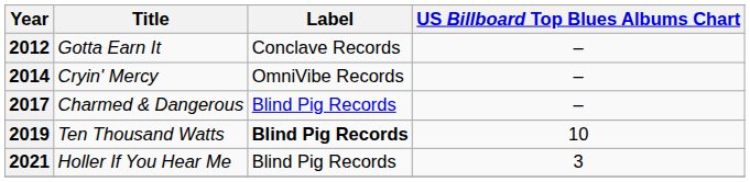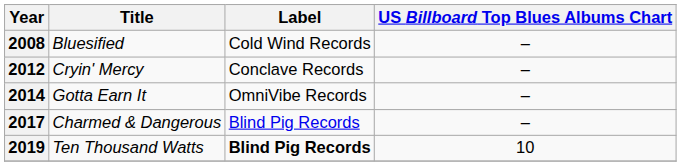 <table class="sortable wikitable">
 <tr>
 <th>Year</th>
 <th>Title</th>
 <th>Label</th>
 <th><a href='#'>US <em>Billboard</em> Top Blues Albums Chart</a></th>
 </tr>
 <tr>
+<th>2008</th>
+<td><em>Bluesified</em></td>
+<td>Cold Wind Records</td>
+<td align=center>–</td>
+</tr>
+<tr>
 <th>2012</th>
-<td><em>Gotta Earn It</em></td>
+<td><em>Cryin' Mercy</em></td>
 <td>Conclave Records</td>
 <td align=center>–</td>
 </tr>
 <tr>
 <th>2014</th>
-<td><em>Cryin' Mercy</em></td>
+<td><em>Gotta Earn It</em></td>
 <td>OmniVibe Records</td>
 <td align=center>–</td>
 </tr>
 <tr>
 <th>2017</th>
 <td><em>Charmed & Dangerous</em></td>
 <td><a href='#'>Blind Pig Records</a></td>
 <td align=center>–</td>
 </tr>
 <tr>
 <th>2019</th>
 <td><em>Ten Thousand Watts</em></td>
 <td><strong>Blind Pig Records</strong></td>
 <td align=center>10</td>
 </tr>
 <tr>
-<th>2021</th>
-<td><em>Holler If You Hear Me</em></td>
-<td>Blind Pig Records</td>
-<td align=center>3</td>
-</tr>
-<tr>
 </tr>
 </table>
